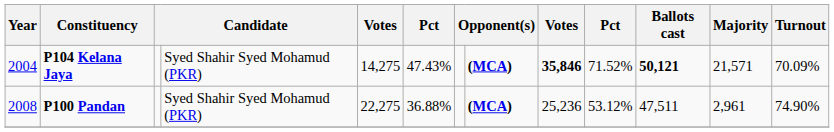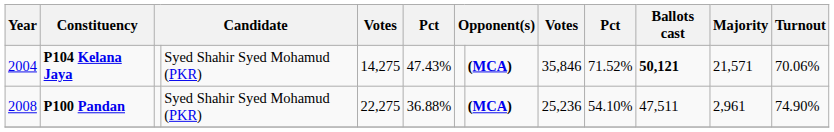 <table class="wikitable" style="margin:0.5em ; font-size:95%">
 <tr>
 <th>Year</th>
 <th>Constituency</th>
 <th colspan=2>Candidate</th>
 <th>Votes</th>
 <th>Pct</th>
 <th colspan=2>Opponent(s)</th>
 <th>Votes</th>
 <th>Pct</th>
 <th>Ballots cast</th>
 <th>Majority</th>
 <th>Turnout</th>
 </tr>
 <tr>
 <td><a href='#'>2004</a></td>
 <td><strong>P104 <a href='#'>Kelana Jaya</a></strong></td>
 <td></td>
 <td>Syed Shahir Syed Mohamud (<a href='#'>PKR</a>)</td>
 <td>14,275</td>
 <td>47.43%</td>
 <td></td>
 <td><strong></strong> <strong>(<a href='#'>MCA</a>)</strong></td>
-<td align=right><strong>35,846</strong></td>
+<td align=right>35,846</td>
 <td>71.52%</td>
 <td><strong>50,121</strong></td>
 <td>21,571</td>
-<td>70.09%</td>
+<td>70.06%</td>
 </tr>
 <tr>
 <td><a href='#'>2008</a></td>
 <td><strong>P100 <a href='#'>Pandan</a></strong></td>
 <td></td>
 <td>Syed Shahir Syed Mohamud (<a href='#'>PKR</a>)</td>
 <td>22,275</td>
 <td>36.88%</td>
 <td></td>
 <td><strong></strong> <strong>(<a href='#'>MCA</a>)</strong></td>
 <td align=right>25,236</td>
-<td>53.12%</td>
+<td>54.10%</td>
 <td>47,511</td>
 <td>2,961</td>
 <td>74.90%</td>
 </tr>
 <tr>
 </tr>
 </table>
